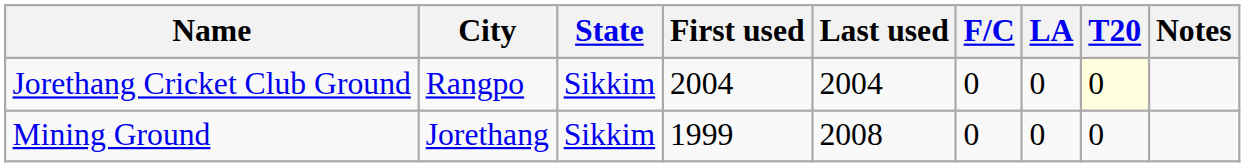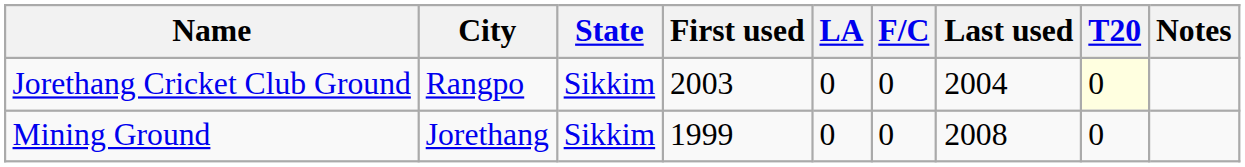 <table class="wikitable sortable collapsible static-row-numbers" style="font-size: 90%">
 <tr>
 <th>Name</th>
 <th>City</th>
 <th><a href='#'>State</a></th>
 <th>First used</th>
+<th><a href='#'>LA</a></th>
+<th><a href='#'>F/C</a></th>
 <th>Last used</th>
-<th><a href='#'>F/C</a></th>
-<th><a href='#'>LA</a></th>
 <th><a href='#'>T20</a></th>
 <th>Notes</th>
 </tr>
 <tr>
 <td><a href='#'>Jorethang Cricket Club Ground</a></td>
 <td><a href='#'>Rangpo</a></td>
 <td><a href='#'>Sikkim</a></td>
-<td>2004</td>
-<td>2004</td>
+<td>2003</td>
 <td>0</td>
 <td>0</td>
+<td>2004</td>
 <td style="background: lightyellow;">0</td>
 <td></td>
 </tr>
 <tr>
 <td><a href='#'>Mining Ground</a></td>
 <td><a href='#'>Jorethang</a></td>
 <td><a href='#'>Sikkim</a></td>
 <td>1999</td>
-<td>2008</td>
 <td>0</td>
 <td>0</td>
+<td>2008</td>
 <td>0</td>
 <td></td>
 </tr>
 </table>
